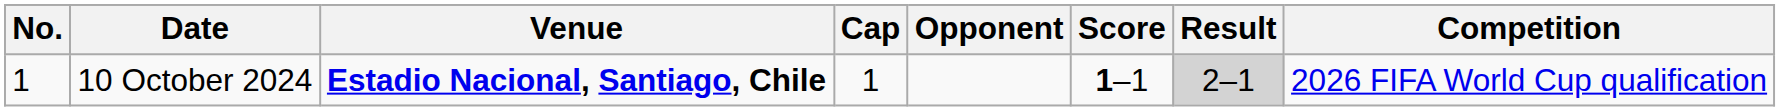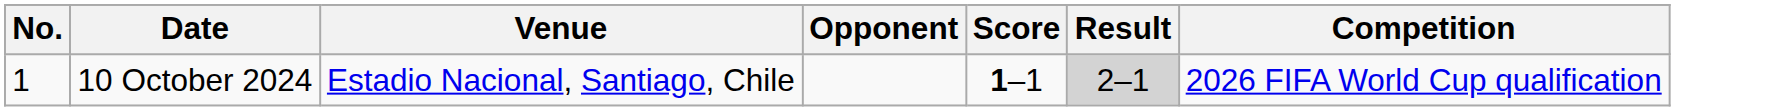 <table class=wikitable style="text-align: left" align=center>
 <tr>
 <th>No.</th>
 <th>Date</th>
 <th>Venue</th>
-<th>Cap</th>
 <th>Opponent</th>
 <th>Score</th>
 <th>Result</th>
 <th>Competition</th>
 </tr>
 <tr>
 <td>1</td>
 <td>10 October 2024</td>
-<td><strong><a href='#'>Estadio Nacional</a>, <a href='#'>Santiago</a>, Chile</strong></td>
-<td align=center>1</td>
+<td><a href='#'>Estadio Nacional</a>, <a href='#'>Santiago</a>, Chile</td>
 <td></td>
 <td align=center><strong>1</strong>–1</td>
 <td align=center style="background: lightgrey;">2–1</td>
 <td><a href='#'>2026 FIFA World Cup qualification</a></td>
 </tr>
 </table>
